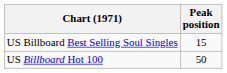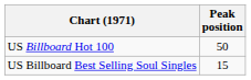 <table class="wikitable sortable">
 <tr>
 <th>Chart (1971)</th>
 <th>Peak<br>position</th>
 </tr>
 <tr>
+<td align="left">US <a href='#'><em>Billboard</em> Hot 100</a></td>
+<td align="center">50</td>
+</tr>
+<tr>
 <td align="left">US  Billboard <a href='#'>Best Selling Soul Singles</a></td>
 <td align="center">15</td>
 </tr>
-<tr>
-<td align="left">US <a href='#'><em>Billboard</em> Hot 100</a></td>
-<td align="center">50</td>
-</tr>
 </table>
